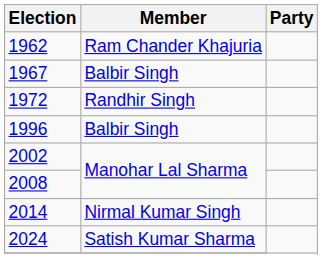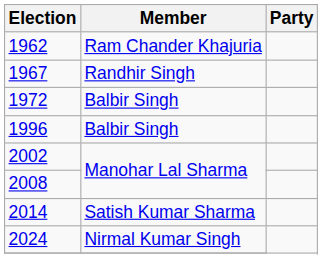 <table class="wikitable sortable">
 <tr>
 <th>Election</th>
 <th>Member</th>
 <th colspan=2>Party</th>
 </tr>
 <tr>
 <td><a href='#'>1962</a></td>
 <td><a href='#'>Ram Chander Khajuria</a></td>
 <td></td>
 </tr>
 <tr>
 <td><a href='#'>1967</a></td>
-<td><a href='#'>Balbir Singh</a></td>
+<td><a href='#'>Randhir Singh</a></td>
 <td></td>
 </tr>
 <tr>
 <td><a href='#'>1972</a></td>
-<td><a href='#'>Randhir Singh</a></td>
+<td><a href='#'>Balbir Singh</a></td>
 </tr>
 <tr>
 <td><a href='#'>1996</a></td>
 <td><a href='#'>Balbir Singh</a></td>
 <td></td>
 </tr>
 <tr>
 <td><a href='#'>2002</a></td>
 <td rowspan=2><a href='#'>Manohar Lal Sharma</a></td>
 <td></td>
 </tr>
 <tr>
 <td><a href='#'>2008</a></td>
 <td></td>
 </tr>
 <tr>
 <td><a href='#'>2014</a></td>
-<td><a href='#'>Nirmal Kumar Singh</a></td>
+<td><a href='#'>Satish Kumar Sharma</a></td>
 <td></td>
 </tr>
 <tr>
 <td><a href='#'>2024</a></td>
-<td><a href='#'>Satish Kumar Sharma</a></td>
+<td><a href='#'>Nirmal Kumar Singh</a></td>
 </tr>
 <tr>
 </tr>
 </table>
